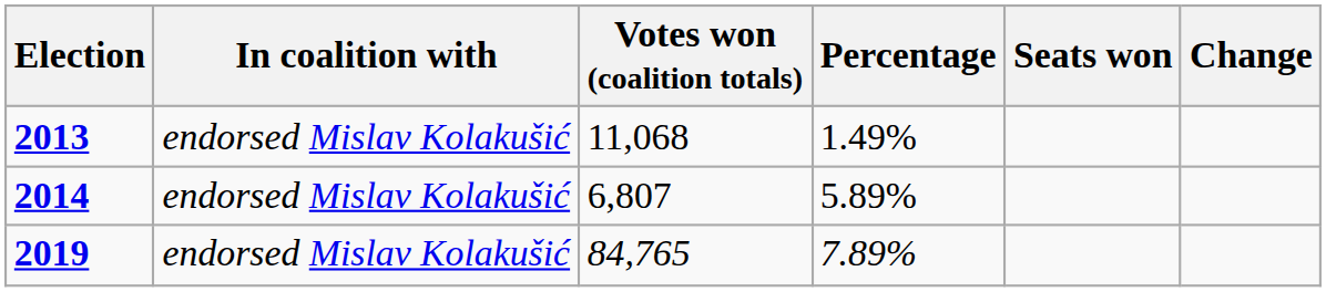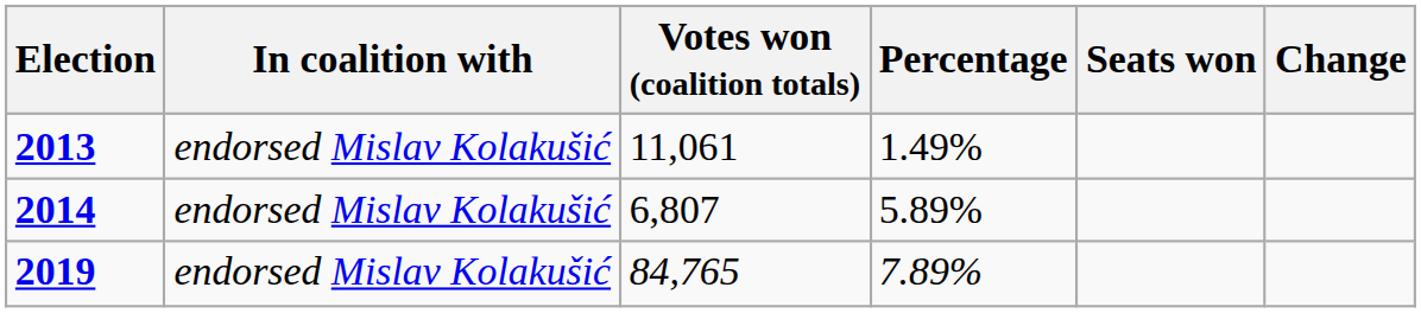 <table class="wikitable">
 <tr>
 <th>Election</th>
 <th>In coalition with</th>
 <th>Votes won<br><small>(coalition totals)</small></th>
 <th>Percentage</th>
 <th>Seats won</th>
 <th>Change</th>
 </tr>
 <tr>
 <td><a href='#'><strong>2013</strong></a></td>
 <td><em>endorsed <a href='#'>Mislav Kolakušić</a></em></td>
-<td>11,068</td>
+<td>11,061</td>
 <td>1.49%</td>
 <td></td>
 <td></td>
 </tr>
 <tr>
 <td><a href='#'><strong>2014</strong></a></td>
 <td><em>endorsed <a href='#'>Mislav Kolakušić</a></em></td>
 <td>6,807</td>
 <td>5.89%</td>
 <td></td>
 <td></td>
 </tr>
 <tr>
 <td><a href='#'><strong>2019</strong></a></td>
 <td><em>endorsed <a href='#'>Mislav Kolakušić</a></em></td>
 <td><em>84,765</em></td>
 <td><em>7.89%</em></td>
 <td></td>
 <td></td>
 </tr>
 </table>
